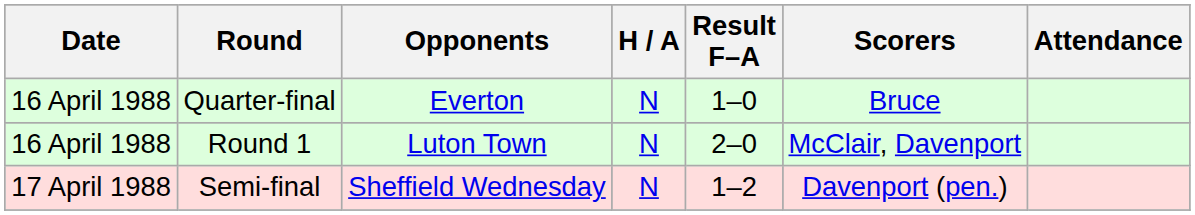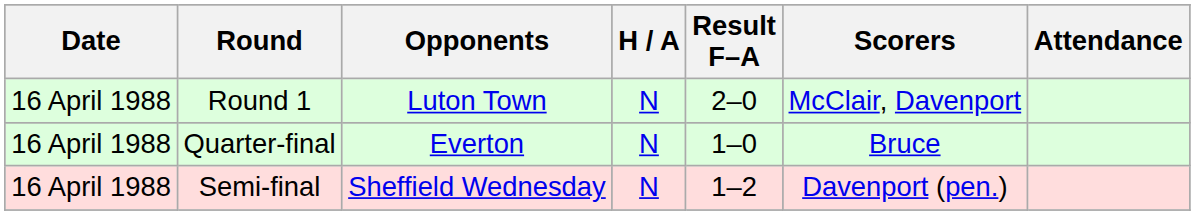 <table class="wikitable" style="text-align:center">
 <tr>
 <th>Date</th>
 <th>Round</th>
 <th>Opponents</th>
 <th>H / A</th>
 <th>Result<br>F–A</th>
 <th>Scorers</th>
 <th>Attendance</th>
 </tr>
 <tr bgcolor="#ddffdd">
 <td>16 April 1988</td>
+<td>Round 1</td>
+<td><a href='#'>Luton Town</a></td>
+<td><a href='#'>N</a></td>
+<td>2–0</td>
+<td><a href='#'>McClair</a>, <a href='#'>Davenport</a></td>
+<td></td>
+</tr>
+<tr bgcolor="#ddffdd">
+<td>16 April 1988</td>
 <td>Quarter-final</td>
 <td><a href='#'>Everton</a></td>
 <td><a href='#'>N</a></td>
 <td>1–0</td>
 <td><a href='#'>Bruce</a></td>
 <td></td>
 </tr>
-<tr bgcolor="#ddffdd">
+<tr bgcolor="#ffdddd">
 <td>16 April 1988</td>
-<td>Round 1</td>
-<td><a href='#'>Luton Town</a></td>
-<td><a href='#'>N</a></td>
-<td>2–0</td>
-<td><a href='#'>McClair</a>, <a href='#'>Davenport</a></td>
-<td></td>
-</tr>
-<tr bgcolor="#ffdddd">
-<td>17 April 1988</td>
 <td>Semi-final</td>
 <td><a href='#'>Sheffield Wednesday</a></td>
 <td><a href='#'>N</a></td>
 <td>1–2</td>
 <td><a href='#'>Davenport</a> (<a href='#'>pen.</a>)</td>
 <td></td>
 </tr>
 </table>
